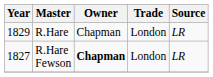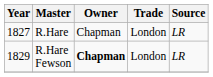 <table class=" wikitable">
 <tr>
 <th>Year</th>
 <th>Master</th>
 <th>Owner</th>
 <th>Trade</th>
 <th>Source</th>
 </tr>
 <tr>
-<td>1829</td>
+<td>1827</td>
 <td>R.Hare</td>
 <td>Chapman</td>
 <td>London</td>
 <td><em>LR</em></td>
 </tr>
 <tr>
-<td>1827</td>
+<td>1829</td>
 <td>R.Hare<br>Fewson</td>
 <td><strong>Chapman</strong></td>
 <td>London</td>
 <td><em>LR</em></td>
 </tr>
 <tr>
 </tr>
 </table>
